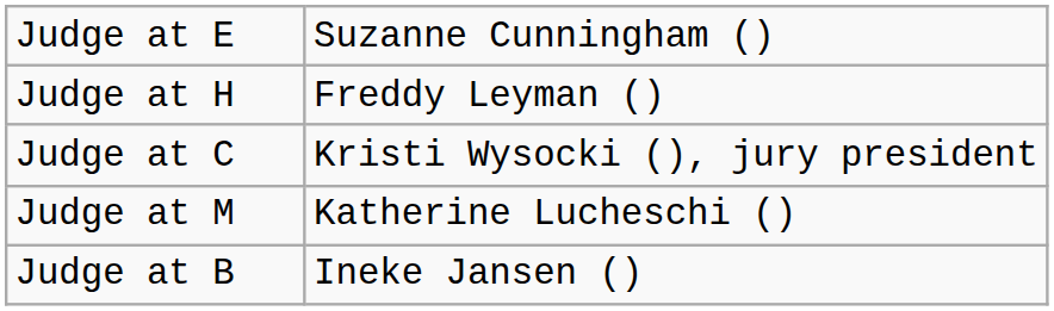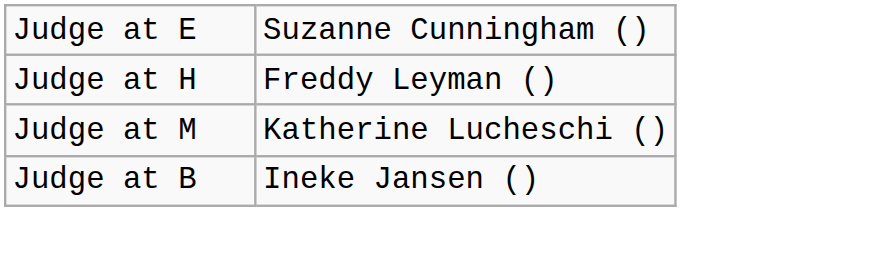 <table class="wikitable">
 <tr>
 <td width=100>Judge at E</td>
 <td>Suzanne Cunningham ()</td>
 </tr>
 <tr>
 <td>Judge at H</td>
 <td>Freddy Leyman ()</td>
 </tr>
 <tr>
-<td>Judge at C</td>
-<td>Kristi Wysocki (), jury president</td>
-</tr>
-<tr>
 <td>Judge at M</td>
 <td>Katherine Lucheschi ()</td>
 </tr>
 <tr>
 <td>Judge at B</td>
 <td>Ineke Jansen ()</td>
 </tr>
 </table>
